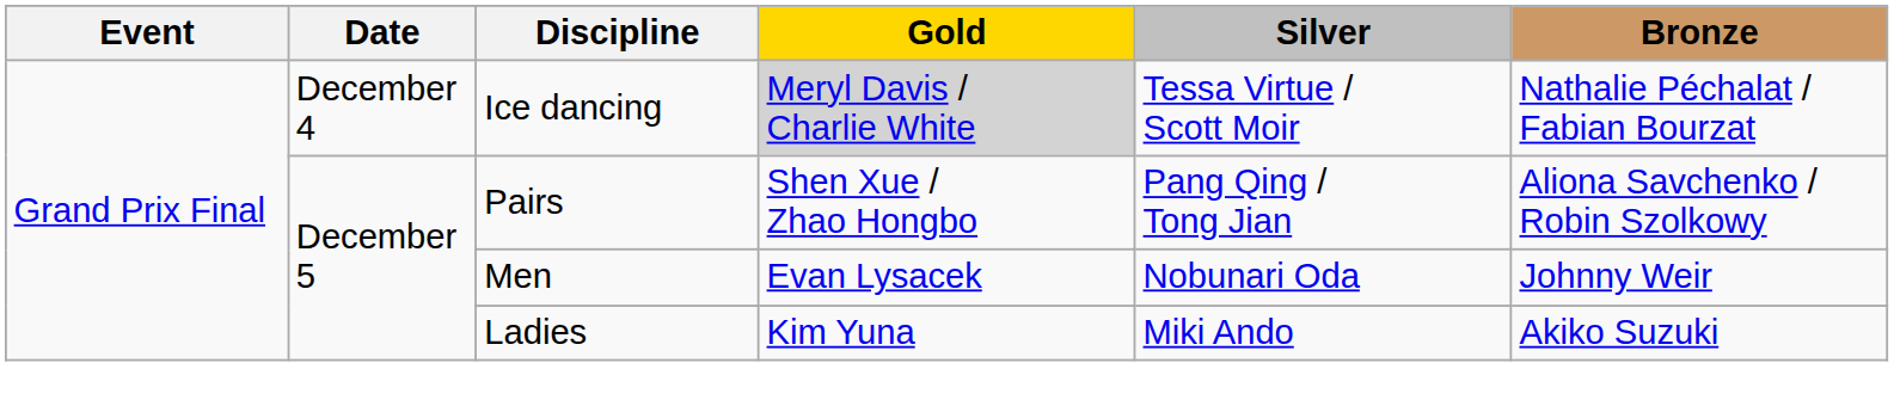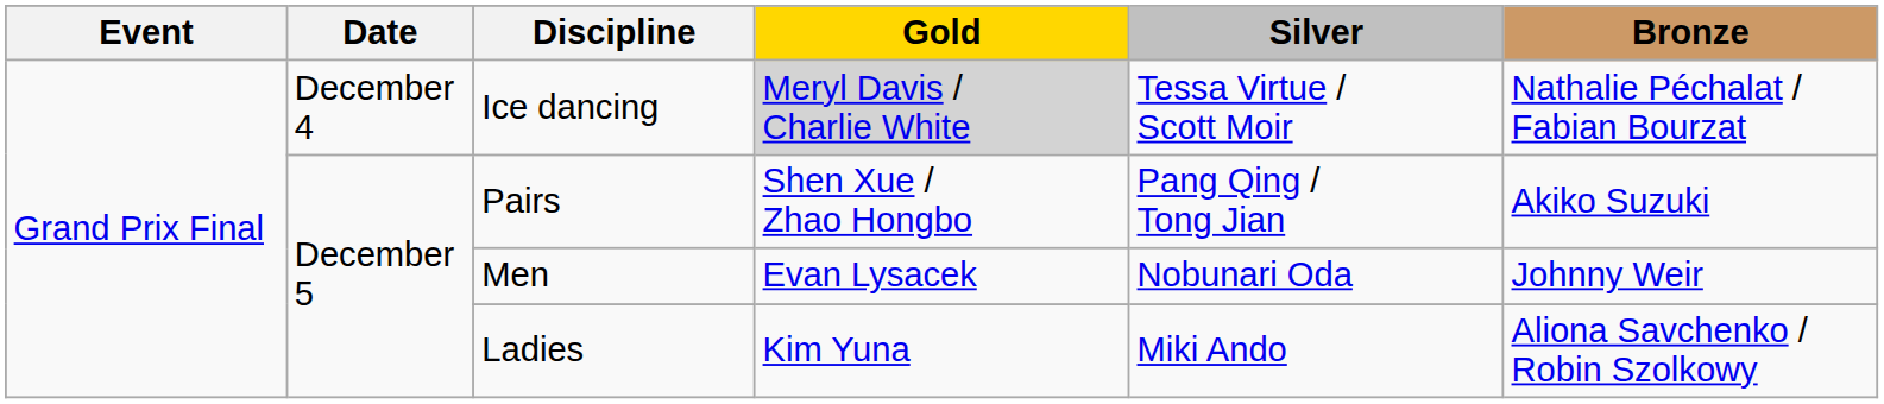 <table class="wikitable" width="98%">
 <tr>
 <th width="15%">Event</th>
 <th width="10%">Date</th>
 <th width="15%">Discipline</th>
 <td width = "20%" align="center" bgcolor="gold"><strong>Gold</strong></td>
 <td width = "20%" align="center" bgcolor="silver"><strong>Silver</strong></td>
 <td width = "20%" align="center" bgcolor="cc9966"><strong>Bronze</strong></td>
 </tr>
 <tr>
 <td rowspan="4"><a href='#'>Grand Prix Final</a></td>
 <td>December 4</td>
 <td>Ice dancing</td>
 <td style="background: lightgrey;"> <a href='#'>Meryl Davis</a> / <br> <a href='#'>Charlie White</a></td>
 <td> <a href='#'>Tessa Virtue</a> / <br> <a href='#'>Scott Moir</a></td>
 <td> <a href='#'>Nathalie Péchalat</a> / <br> <a href='#'>Fabian Bourzat</a></td>
 </tr>
 <tr>
 <td rowspan="3">December 5</td>
 <td>Pairs</td>
 <td> <a href='#'>Shen Xue</a> / <br> <a href='#'>Zhao Hongbo</a></td>
 <td> <a href='#'>Pang Qing</a> / <br> <a href='#'>Tong Jian</a></td>
-<td> <a href='#'>Aliona Savchenko</a> / <br> <a href='#'>Robin Szolkowy</a></td>
+<td> <a href='#'>Akiko Suzuki</a></td>
 </tr>
 <tr>
 <td>Men</td>
 <td> <a href='#'>Evan Lysacek</a></td>
 <td> <a href='#'>Nobunari Oda</a></td>
 <td> <a href='#'>Johnny Weir</a></td>
 </tr>
 <tr>
 <td>Ladies</td>
 <td> <a href='#'>Kim Yuna</a></td>
 <td> <a href='#'>Miki Ando</a></td>
-<td> <a href='#'>Akiko Suzuki</a></td>
+<td> <a href='#'>Aliona Savchenko</a> / <br> <a href='#'>Robin Szolkowy</a></td>
 </tr>
 </table>
